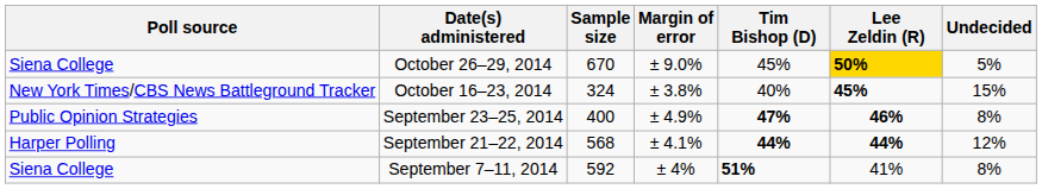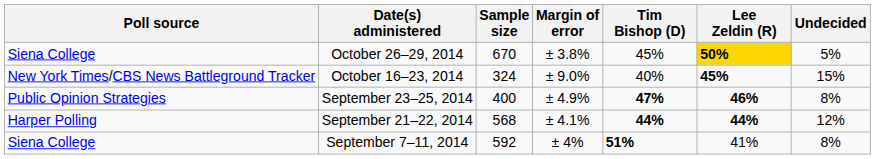 <table class="wikitable">
 <tr>
 <th>Poll source</th>
 <th>Date(s)<br>administered</th>
 <th>Sample<br>size</th>
 <th>Margin of<br>error</th>
 <th style="width:100px;">Tim<br>Bishop (D)</th>
 <th style="width:100px;">Lee<br>Zeldin (R)</th>
 <th>Undecided</th>
 </tr>
 <tr>
 <td><a href='#'>Siena College</a></td>
 <td align=center>October 26–29, 2014</td>
 <td align=center>670</td>
-<td align=center>± 9.0%</td>
+<td align=center>± 3.8%</td>
 <td align=center>45%</td>
 <td style="background: gold;"><strong>50%</strong></td>
 <td align=center>5%</td>
 </tr>
 <tr>
 <td><a href='#'>New York Times</a>/<a href='#'>CBS News Battleground Tracker</a></td>
 <td align=center>October 16–23, 2014</td>
 <td align=center>324</td>
-<td align=center>± 3.8%</td>
+<td align=center>± 9.0%</td>
 <td align=center>40%</td>
 <td><strong>45%</strong></td>
 <td align=center>15%</td>
 </tr>
 <tr>
 <td><a href='#'>Public Opinion Strategies</a></td>
 <td align=center>September 23–25, 2014</td>
 <td align=center>400</td>
 <td align=center>± 4.9%</td>
 <td align=center><strong>47%</strong></td>
 <td align=center><strong>46%</strong></td>
 <td align=center>8%</td>
 </tr>
 <tr>
 <td><a href='#'>Harper Polling</a></td>
 <td align=center>September 21–22, 2014</td>
 <td align=center>568</td>
 <td align=center>± 4.1%</td>
 <td align=center><strong>44%</strong></td>
 <td align=center><strong>44%</strong></td>
 <td align=center>12%</td>
 </tr>
 <tr>
 <td><a href='#'>Siena College</a></td>
 <td align=center>September 7–11, 2014</td>
 <td align=center>592</td>
 <td align=center>± 4%</td>
 <td><strong>51%</strong></td>
 <td align=center>41%</td>
 <td align=center>8%</td>
 </tr>
 </table>
